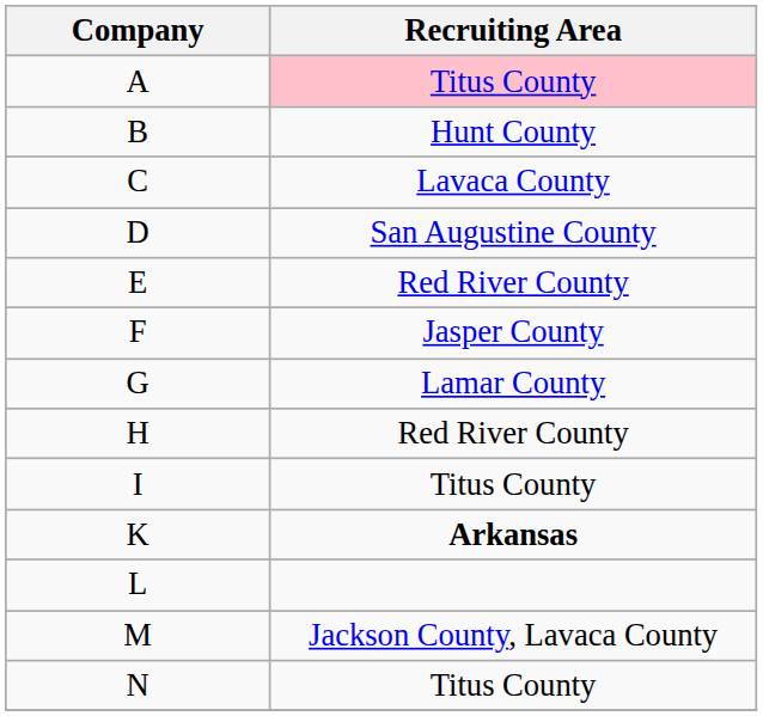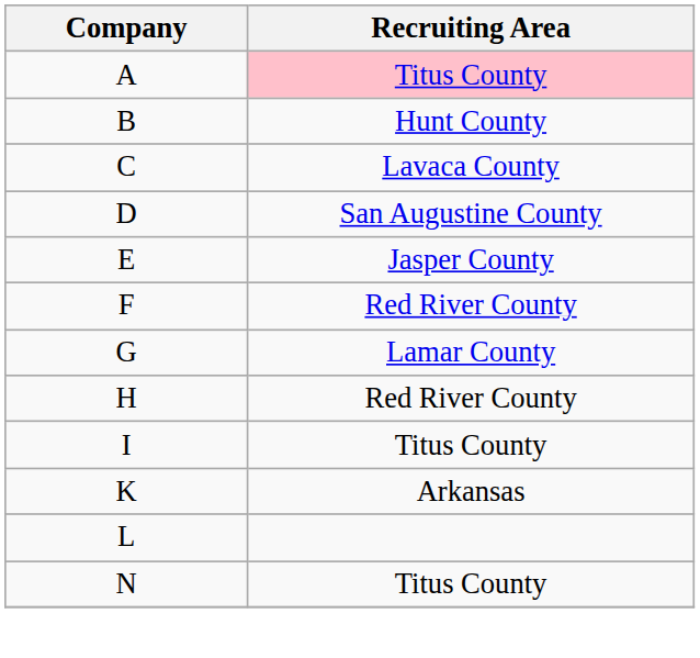 <table class="wikitable" style="text-align:center; width:30%;">
 <tr>
 <th width=8%>Company</th>
 <th width=22%>Recruiting Area</th>
 </tr>
 <tr>
 <td rowspan=1>A</td>
 <td style="background: pink;"><a href='#'>Titus County</a></td>
 </tr>
 <tr>
 <td rowspan=1>B</td>
 <td><a href='#'>Hunt County</a></td>
 </tr>
 <tr>
 <td rowspan=1>C</td>
 <td><a href='#'>Lavaca County</a></td>
 </tr>
 <tr>
 <td rowspan=1>D</td>
 <td><a href='#'>San Augustine County</a></td>
 </tr>
 <tr>
 <td rowspan=1>E</td>
-<td><a href='#'>Red River County</a></td>
+<td><a href='#'>Jasper County</a></td>
 </tr>
 <tr>
 <td rowspan=1>F</td>
-<td><a href='#'>Jasper County</a></td>
+<td><a href='#'>Red River County</a></td>
 </tr>
 <tr>
 <td rowspan=1>G</td>
 <td><a href='#'>Lamar County</a></td>
 </tr>
 <tr>
 <td rowspan=1>H</td>
 <td>Red River County</td>
 </tr>
 <tr>
 <td rowspan=1>I</td>
 <td>Titus County</td>
 </tr>
 <tr>
 <td rowspan=1>K</td>
-<td><strong>Arkansas</strong></td>
+<td>Arkansas</td>
 </tr>
 <tr>
 <td rowspan=1>L</td>
 <td></td>
-</tr>
-<tr>
-<td rowspan=1>M</td>
-<td><a href='#'>Jackson County</a>, Lavaca County</td>
 </tr>
 <tr>
 <td rowspan=1>N</td>
 <td>Titus County</td>
 </tr>
 <tr>
 </tr>
 </table>
